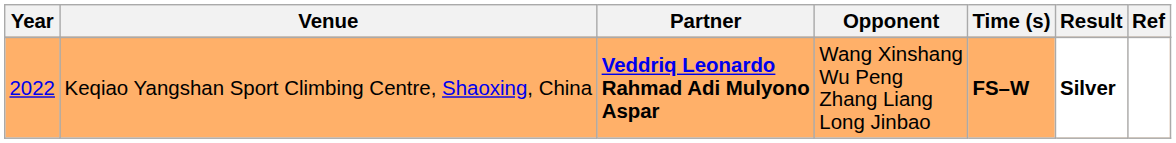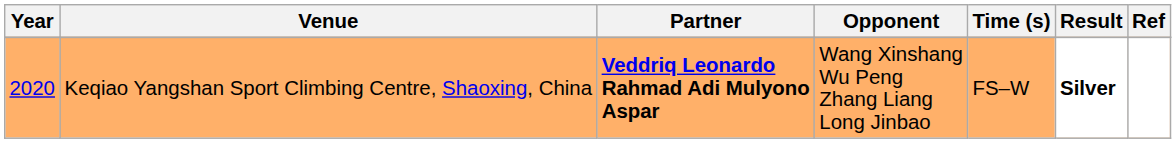 <table class="sortable wikitable" style="font-size: 90%;">
 <tr>
 <th>Year</th>
 <th>Venue</th>
 <th>Partner</th>
 <th>Opponent</th>
 <th>Time (s)</th>
 <th>Result</th>
 <th>Ref</th>
 </tr>
 <tr>
 </tr>
 <tr style="background:#FFB069">
-<td align="center"><a href='#'>2022</a></td>
+<td align="center"><a href='#'>2020</a></td>
 <td align="left">Keqiao Yangshan Sport Climbing Centre, <a href='#'>Shaoxing</a>, China</td>
 <td align="left"><strong> <a href='#'>Veddriq Leonardo</a><br> Rahmad Adi Mulyono<br> Aspar</strong></td>
 <td align="left"> Wang Xinshang<br> Wu Peng<br> Zhang Liang<br> Long Jinbao</td>
-<td align="left"><strong>FS–W</strong></td>
+<td align="left">FS–W</td>
 <td style="text-align:left; background:white"> <strong>Silver</strong></td>
 <td style="text-align:center; background:white"></td>
 </tr>
 </table>
